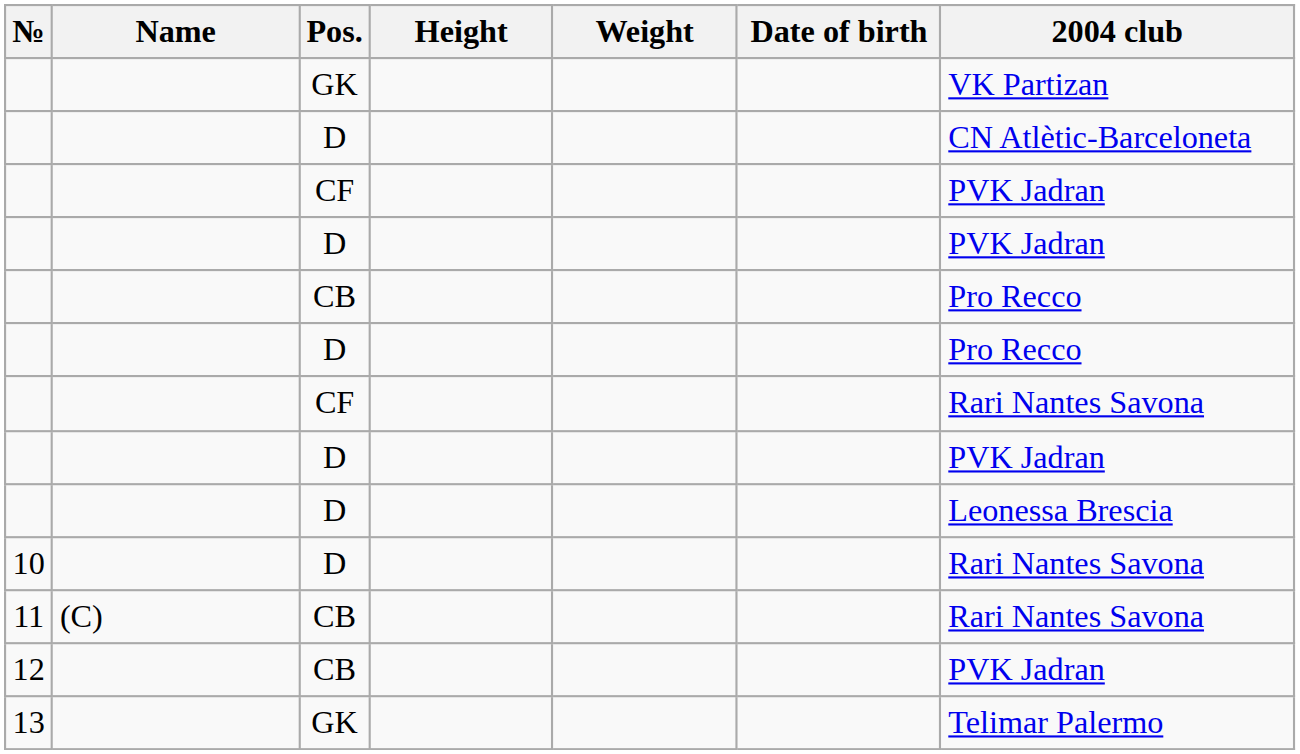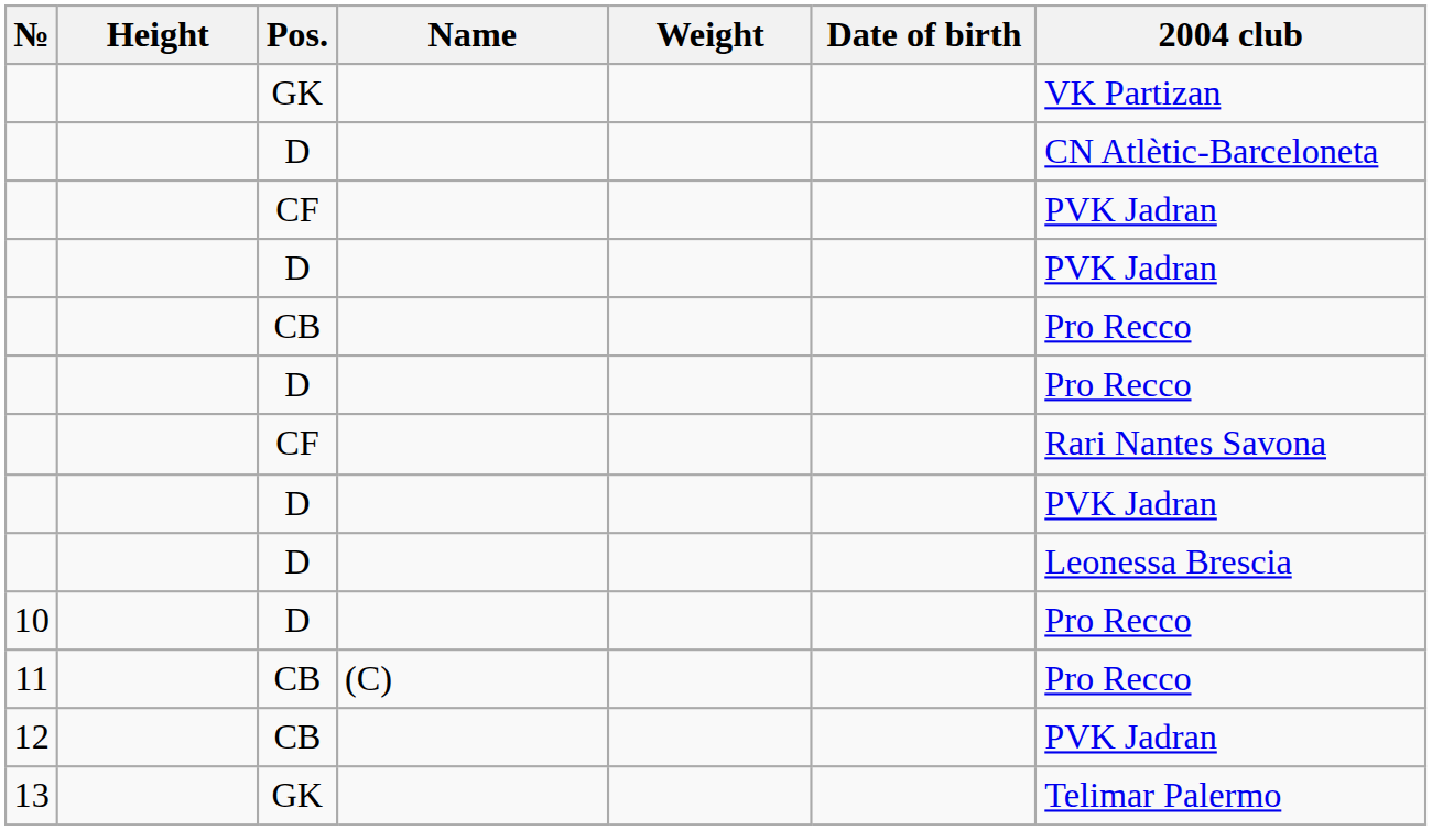 <table class="wikitable sortable" style="font-size:95%; text-align:center;">
 <tr>
 <th>№</th>
+<th style="width:9em">Height</th>
+<th>Pos.</th>
 <th style="width:15em">Name</th>
-<th>Pos.</th>
-<th style="width:9em">Height</th>
 <th style="width:9em">Weight</th>
 <th style="width:12em">Date of birth</th>
 <th style="width:20em">2004 club</th>
 </tr>
 <tr>
 <td></td>
+<td></td>
+<td>GK</td>
 <td style="text-align:left;"></td>
-<td>GK</td>
-<td></td>
 <td></td>
 <td style="text-align:right;"></td>
 <td style="text-align:left;"> <a href='#'>VK Partizan</a></td>
 </tr>
 <tr>
 <td></td>
+<td></td>
+<td>D</td>
 <td style="text-align:left;"></td>
-<td>D</td>
-<td></td>
 <td></td>
 <td style="text-align:right;"></td>
 <td style="text-align:left;"> <a href='#'>CN Atlètic-Barceloneta</a></td>
 </tr>
 <tr>
 <td></td>
+<td></td>
+<td>CF</td>
 <td style="text-align:left;"></td>
-<td>CF</td>
-<td></td>
 <td></td>
 <td style="text-align:right;"></td>
 <td style="text-align:left;"> <a href='#'>PVK Jadran</a></td>
 </tr>
 <tr>
 <td></td>
+<td></td>
+<td>D</td>
 <td style="text-align:left;"></td>
-<td>D</td>
-<td></td>
 <td></td>
 <td style="text-align:right;"></td>
 <td style="text-align:left;"> <a href='#'>PVK Jadran</a></td>
 </tr>
 <tr>
 <td></td>
+<td></td>
+<td>CB</td>
 <td style="text-align:left;"></td>
-<td>CB</td>
-<td></td>
 <td></td>
 <td style="text-align:right;"></td>
 <td style="text-align:left;"> <a href='#'>Pro Recco</a></td>
 </tr>
 <tr>
 <td></td>
+<td></td>
+<td>D</td>
 <td style="text-align:left;"></td>
-<td>D</td>
-<td></td>
 <td></td>
 <td style="text-align:right;"></td>
 <td style="text-align:left;"> <a href='#'>Pro Recco</a></td>
 </tr>
 <tr>
 <td></td>
+<td></td>
+<td>CF</td>
 <td style="text-align:left;"></td>
-<td>CF</td>
-<td></td>
 <td></td>
 <td style="text-align:right;"></td>
 <td style="text-align:left;"> <a href='#'>Rari Nantes Savona</a></td>
 </tr>
 <tr>
 <td></td>
+<td></td>
+<td>D</td>
 <td style="text-align:left;"></td>
-<td>D</td>
-<td></td>
 <td></td>
 <td style="text-align:right;"></td>
 <td style="text-align:left;"> <a href='#'>PVK Jadran</a></td>
 </tr>
 <tr>
 <td></td>
+<td></td>
+<td>D</td>
 <td style="text-align:left;"></td>
-<td>D</td>
-<td></td>
 <td></td>
 <td style="text-align:right;"></td>
 <td style="text-align:left;"> <a href='#'>Leonessa Brescia</a></td>
 </tr>
 <tr>
 <td>10</td>
+<td></td>
+<td>D</td>
 <td style="text-align:left;"></td>
-<td>D</td>
-<td></td>
 <td></td>
 <td style="text-align:right;"></td>
-<td style="text-align:left;"> <a href='#'>Rari Nantes Savona</a></td>
+<td style="text-align:left;"> <a href='#'>Pro Recco</a></td>
 </tr>
 <tr>
 <td>11</td>
+<td></td>
+<td>CB</td>
 <td style="text-align:left;"> (C)</td>
-<td>CB</td>
-<td></td>
 <td></td>
 <td style="text-align:right;"></td>
-<td style="text-align:left;"> <a href='#'>Rari Nantes Savona</a></td>
+<td style="text-align:left;"> <a href='#'>Pro Recco</a></td>
 </tr>
 <tr>
 <td>12</td>
+<td></td>
+<td>CB</td>
 <td style="text-align:left;"></td>
-<td>CB</td>
-<td></td>
 <td></td>
 <td style="text-align:right;"></td>
 <td style="text-align:left;"> <a href='#'>PVK Jadran</a></td>
 </tr>
 <tr>
 <td>13</td>
+<td></td>
+<td>GK</td>
 <td style="text-align:left;"></td>
-<td>GK</td>
-<td></td>
 <td></td>
 <td style="text-align:right;"></td>
 <td style="text-align:left;"> <a href='#'>Telimar Palermo</a></td>
 </tr>
 </table>
